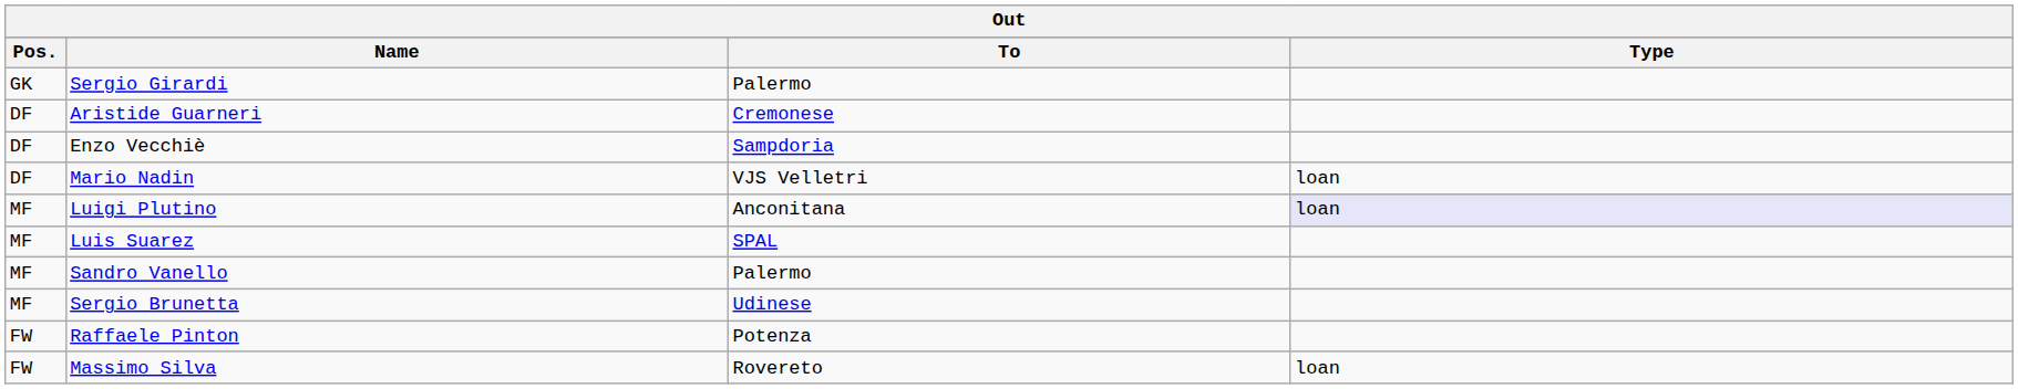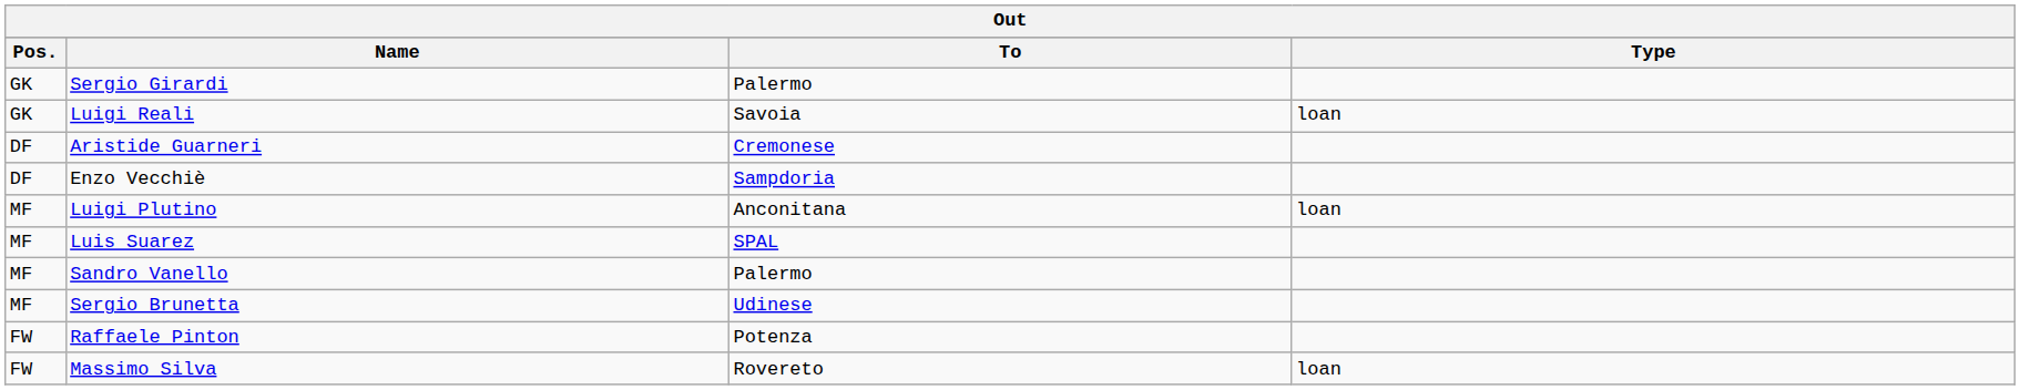 <table class="wikitable" style="font-size:90%;width:99%;">
 <tr>
 <th colspan="4">Out</th>
 </tr>
 <tr>
 </tr>
 <tr>
 <th width=3%>Pos.</th>
 <th width=33%>Name</th>
 <th width=28%>To</th>
 <th width=36%>Type</th>
 </tr>
 <tr>
 <td>GK</td>
 <td><a href='#'>Sergio Girardi</a></td>
 <td>Palermo</td>
 <td></td>
 </tr>
 <tr>
+<td>GK</td>
+<td><a href='#'>Luigi Reali</a></td>
+<td>Savoia</td>
+<td>loan</td>
+</tr>
+<tr>
 <td>DF</td>
 <td><a href='#'>Aristide Guarneri</a></td>
 <td><a href='#'>Cremonese</a></td>
 <td></td>
 </tr>
 <tr>
 <td>DF</td>
 <td>Enzo Vecchiè</td>
 <td><a href='#'>Sampdoria</a></td>
 <td></td>
 </tr>
 <tr>
-<td>DF</td>
-<td><a href='#'>Mario Nadin</a></td>
-<td>VJS Velletri</td>
-<td>loan</td>
-</tr>
-<tr>
 <td>MF</td>
 <td><a href='#'>Luigi Plutino</a></td>
 <td>Anconitana</td>
-<td style="background: lavender;">loan</td>
+<td>loan</td>
 </tr>
 <tr>
 <td>MF</td>
 <td><a href='#'>Luis Suarez</a></td>
 <td><a href='#'>SPAL</a></td>
 <td></td>
 </tr>
 <tr>
 <td>MF</td>
 <td><a href='#'>Sandro Vanello</a></td>
 <td>Palermo</td>
 <td></td>
 </tr>
 <tr>
 <td>MF</td>
 <td><a href='#'>Sergio Brunetta</a></td>
 <td><a href='#'>Udinese</a></td>
 <td></td>
 </tr>
 <tr>
 <td>FW</td>
 <td><a href='#'>Raffaele Pinton</a></td>
 <td>Potenza</td>
 <td></td>
 </tr>
 <tr>
 <td>FW</td>
 <td><a href='#'>Massimo Silva</a></td>
 <td>Rovereto</td>
 <td>loan</td>
 </tr>
 </table>
